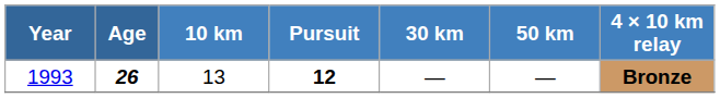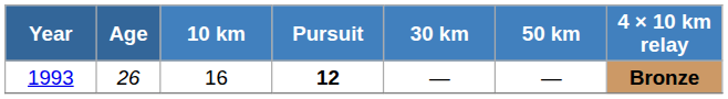 <table class="wikitable" style="font-size:95%; text-align:center; border:grey solid 1px; border-collapse:collapse; background:#ffffff;">
 <tr>
 <th style="background-color:#369; color:white; width:60px;"> Year </th>
 <th style="background-color:#369; color:white; width:40px;"> Age </th>
 <th style="background-color:#4180be; color:white; width:75px;"> 10 km </th>
 <th style="background-color:#4180be; color:white; width:75px;"> Pursuit </th>
 <th style="background-color:#4180be; color:white; width:75px;"> 30 km </th>
 <th style="background-color:#4180be; color:white; width:75px;"> 50 km </th>
 <th style="background-color:#4180be; color:white; width:75px;"> 4 × 10 km <br> relay </th>
 </tr>
 <tr>
 <td><a href='#'>1993</a></td>
-<td><strong><em>26</em></strong></td>
-<td>13</td>
+<td><em>26</em></td>
+<td>16</td>
 <td><strong>12</strong></td>
 <td>—</td>
 <td>—</td>
 <td bgcolor="cc9966"><strong>Bronze</strong></td>
 </tr>
 <tr>
 </tr>
 </table>
